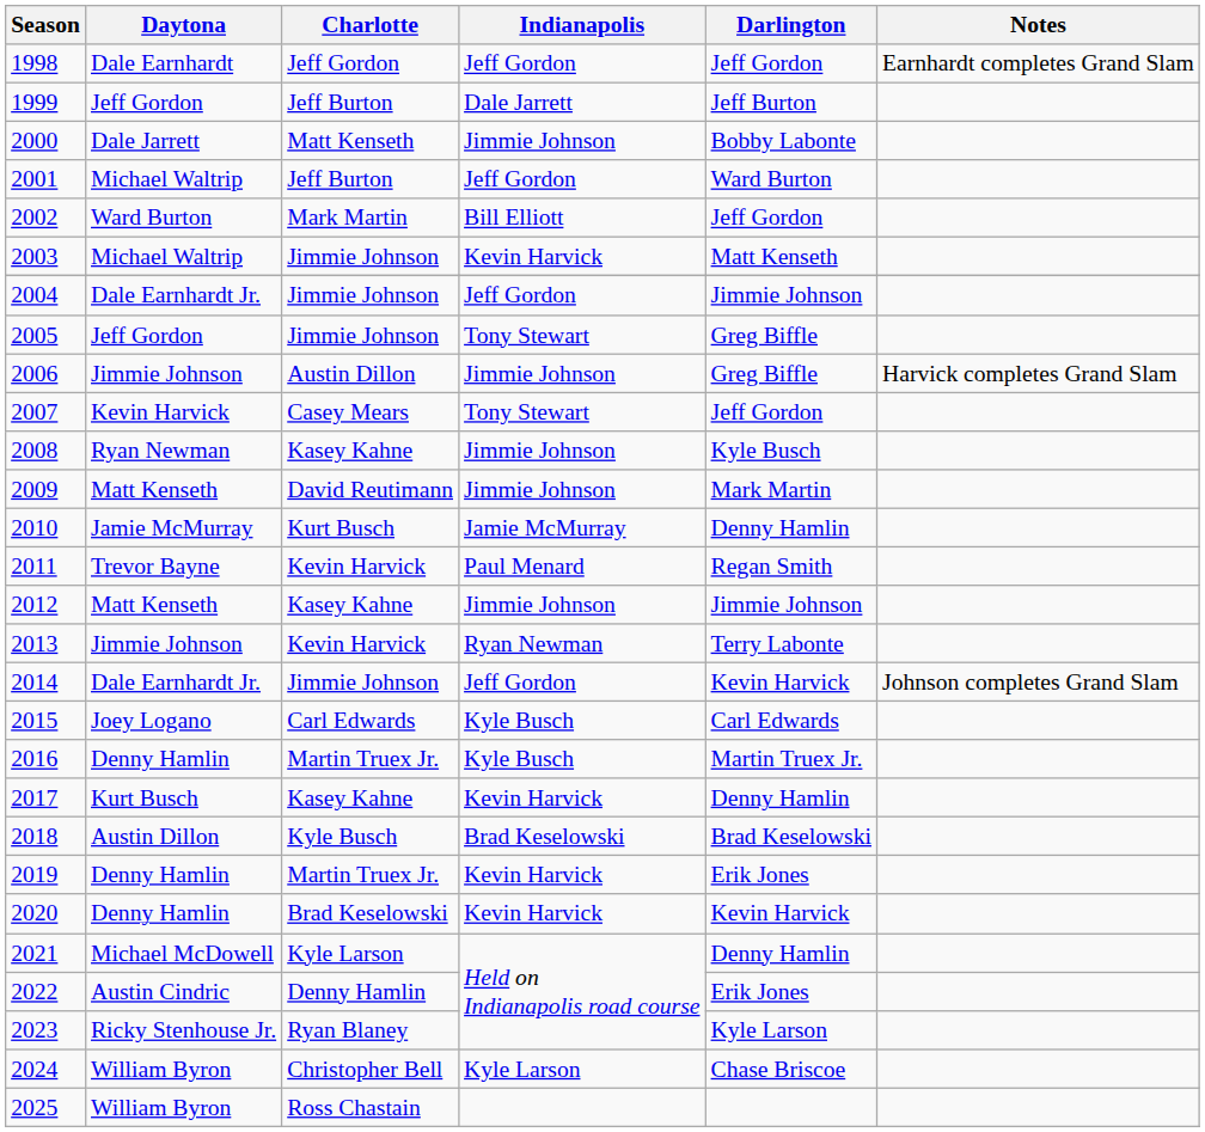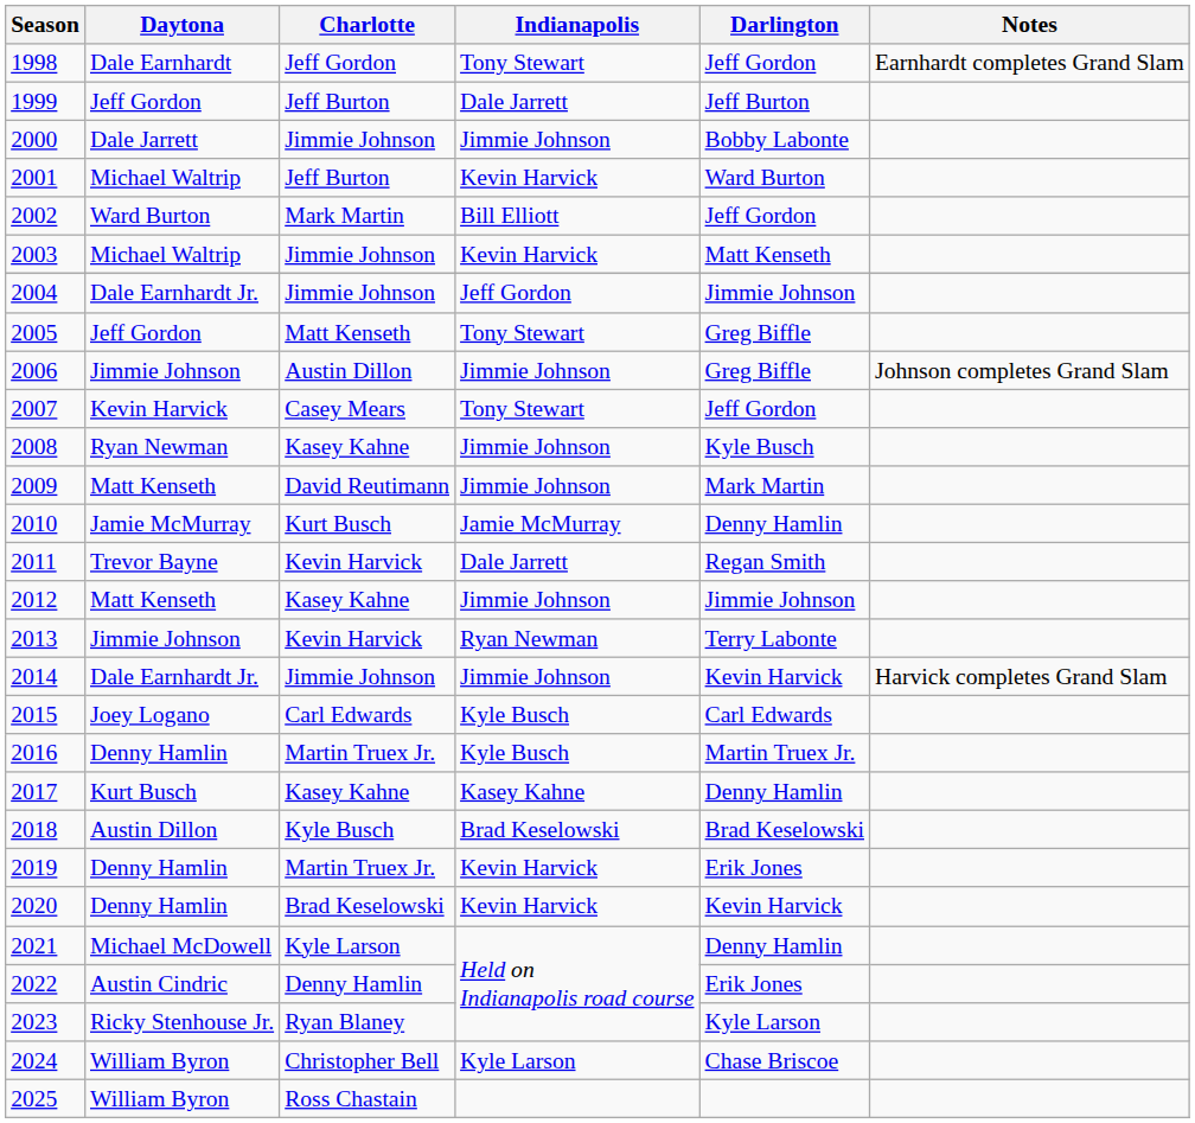 <table class="wikitable" style="font-size: 95%;">
 <tr>
 <th>Season</th>
 <th><a href='#'>Daytona</a></th>
 <th><a href='#'>Charlotte</a></th>
 <th><a href='#'>Indianapolis</a></th>
 <th><a href='#'>Darlington</a></th>
 <th>Notes</th>
 </tr>
 <tr>
 <td><a href='#'>1998</a></td>
 <td><a href='#'>Dale Earnhardt</a></td>
 <td><a href='#'>Jeff Gordon</a></td>
-<td><a href='#'>Jeff Gordon</a></td>
+<td><a href='#'>Tony Stewart</a></td>
 <td><a href='#'>Jeff Gordon</a></td>
 <td>Earnhardt completes Grand Slam</td>
 </tr>
 <tr>
 <td><a href='#'>1999</a></td>
 <td><a href='#'>Jeff Gordon</a></td>
 <td><a href='#'>Jeff Burton</a></td>
 <td><a href='#'>Dale Jarrett</a></td>
 <td><a href='#'>Jeff Burton</a></td>
 <td></td>
 </tr>
 <tr>
 <td><a href='#'>2000</a></td>
 <td><a href='#'>Dale Jarrett</a></td>
-<td><a href='#'>Matt Kenseth</a></td>
+<td><a href='#'>Jimmie Johnson</a></td>
 <td><a href='#'>Jimmie Johnson</a></td>
 <td><a href='#'>Bobby Labonte</a></td>
 <td></td>
 </tr>
 <tr>
 <td><a href='#'>2001</a></td>
 <td><a href='#'>Michael Waltrip</a></td>
 <td><a href='#'>Jeff Burton</a></td>
-<td><a href='#'>Jeff Gordon</a></td>
+<td><a href='#'>Kevin Harvick</a></td>
 <td><a href='#'>Ward Burton</a></td>
 <td></td>
 </tr>
 <tr>
 <td><a href='#'>2002</a></td>
 <td><a href='#'>Ward Burton</a></td>
 <td><a href='#'>Mark Martin</a></td>
 <td><a href='#'>Bill Elliott</a></td>
 <td><a href='#'>Jeff Gordon</a></td>
 <td></td>
 </tr>
 <tr>
 <td><a href='#'>2003</a></td>
 <td><a href='#'>Michael Waltrip</a></td>
 <td><a href='#'>Jimmie Johnson</a></td>
 <td><a href='#'>Kevin Harvick</a></td>
 <td><a href='#'>Matt Kenseth</a></td>
 <td></td>
 </tr>
 <tr>
 </tr>
 <tr>
 <td><a href='#'>2004</a></td>
 <td><a href='#'>Dale Earnhardt Jr.</a></td>
 <td><a href='#'>Jimmie Johnson</a></td>
 <td><a href='#'>Jeff Gordon</a></td>
 <td><a href='#'>Jimmie Johnson</a></td>
 <td></td>
 </tr>
 <tr>
 <td><a href='#'>2005</a></td>
 <td><a href='#'>Jeff Gordon</a></td>
-<td><a href='#'>Jimmie Johnson</a></td>
+<td><a href='#'>Matt Kenseth</a></td>
 <td><a href='#'>Tony Stewart</a></td>
 <td><a href='#'>Greg Biffle</a></td>
 <td></td>
 </tr>
 <tr>
 <td><a href='#'>2006</a></td>
 <td><a href='#'>Jimmie Johnson</a></td>
 <td><a href='#'>Austin Dillon</a></td>
 <td><a href='#'>Jimmie Johnson</a></td>
 <td><a href='#'>Greg Biffle</a></td>
-<td>Harvick completes Grand Slam</td>
+<td>Johnson completes Grand Slam</td>
 </tr>
 <tr>
 <td><a href='#'>2007</a></td>
 <td><a href='#'>Kevin Harvick</a></td>
 <td><a href='#'>Casey Mears</a></td>
 <td><a href='#'>Tony Stewart</a></td>
 <td><a href='#'>Jeff Gordon</a></td>
 <td></td>
 </tr>
 <tr>
 <td><a href='#'>2008</a></td>
 <td><a href='#'>Ryan Newman</a></td>
 <td><a href='#'>Kasey Kahne</a></td>
 <td><a href='#'>Jimmie Johnson</a></td>
 <td><a href='#'>Kyle Busch</a></td>
 <td></td>
 </tr>
 <tr>
 <td><a href='#'>2009</a></td>
 <td><a href='#'>Matt Kenseth</a></td>
 <td><a href='#'>David Reutimann</a></td>
 <td><a href='#'>Jimmie Johnson</a></td>
 <td><a href='#'>Mark Martin</a></td>
 <td></td>
 </tr>
 <tr>
 <td><a href='#'>2010</a></td>
 <td><a href='#'>Jamie McMurray</a></td>
 <td><a href='#'>Kurt Busch</a></td>
 <td><a href='#'>Jamie McMurray</a></td>
 <td><a href='#'>Denny Hamlin</a></td>
 <td></td>
 </tr>
 <tr>
 <td><a href='#'>2011</a></td>
 <td><a href='#'>Trevor Bayne</a></td>
 <td><a href='#'>Kevin Harvick</a></td>
-<td><a href='#'>Paul Menard</a></td>
+<td><a href='#'>Dale Jarrett</a></td>
 <td><a href='#'>Regan Smith</a></td>
 <td></td>
 </tr>
 <tr>
 <td><a href='#'>2012</a></td>
 <td><a href='#'>Matt Kenseth</a></td>
 <td><a href='#'>Kasey Kahne</a></td>
 <td><a href='#'>Jimmie Johnson</a></td>
 <td><a href='#'>Jimmie Johnson</a></td>
 <td></td>
 </tr>
 <tr>
 <td><a href='#'>2013</a></td>
 <td><a href='#'>Jimmie Johnson</a></td>
 <td><a href='#'>Kevin Harvick</a></td>
 <td><a href='#'>Ryan Newman</a></td>
 <td><a href='#'>Terry Labonte</a></td>
 <td></td>
 </tr>
 <tr>
 <td><a href='#'>2014</a></td>
 <td><a href='#'>Dale Earnhardt Jr.</a></td>
 <td><a href='#'>Jimmie Johnson</a></td>
-<td><a href='#'>Jeff Gordon</a></td>
+<td><a href='#'>Jimmie Johnson</a></td>
 <td><a href='#'>Kevin Harvick</a></td>
-<td>Johnson completes Grand Slam</td>
+<td>Harvick completes Grand Slam</td>
 </tr>
 <tr>
 <td><a href='#'>2015</a></td>
 <td><a href='#'>Joey Logano</a></td>
 <td><a href='#'>Carl Edwards</a></td>
 <td><a href='#'>Kyle Busch</a></td>
 <td><a href='#'>Carl Edwards</a></td>
 <td></td>
 </tr>
 <tr>
 <td><a href='#'>2016</a></td>
 <td><a href='#'>Denny Hamlin</a></td>
 <td><a href='#'>Martin Truex Jr.</a></td>
 <td><a href='#'>Kyle Busch</a></td>
 <td><a href='#'>Martin Truex Jr.</a></td>
 <td></td>
 </tr>
 <tr>
 <td><a href='#'>2017</a></td>
 <td><a href='#'>Kurt Busch</a></td>
 <td><a href='#'>Kasey Kahne</a></td>
-<td><a href='#'>Kevin Harvick</a></td>
+<td><a href='#'>Kasey Kahne</a></td>
 <td><a href='#'>Denny Hamlin</a></td>
 <td></td>
 </tr>
 <tr>
 <td><a href='#'>2018</a></td>
 <td><a href='#'>Austin Dillon</a></td>
 <td><a href='#'>Kyle Busch</a></td>
 <td><a href='#'>Brad Keselowski</a></td>
 <td><a href='#'>Brad Keselowski</a></td>
 <td></td>
 </tr>
 <tr>
 <td><a href='#'>2019</a></td>
 <td><a href='#'>Denny Hamlin</a></td>
 <td><a href='#'>Martin Truex Jr.</a></td>
 <td><a href='#'>Kevin Harvick</a></td>
 <td><a href='#'>Erik Jones</a></td>
 <td></td>
 </tr>
 <tr>
 <td><a href='#'>2020</a></td>
 <td><a href='#'>Denny Hamlin</a></td>
 <td><a href='#'>Brad Keselowski</a></td>
 <td><a href='#'>Kevin Harvick</a></td>
 <td><a href='#'>Kevin Harvick</a></td>
 <td></td>
 </tr>
 <tr>
 <td><a href='#'>2021</a></td>
 <td><a href='#'>Michael McDowell</a></td>
 <td><a href='#'>Kyle Larson</a></td>
 <td rowspan=3><em><a href='#'>Held</a> on<br> <a href='#'>Indianapolis road course</a></em></td>
 <td><a href='#'>Denny Hamlin</a></td>
 <td></td>
 </tr>
 <tr>
 <td><a href='#'>2022</a></td>
 <td><a href='#'>Austin Cindric</a></td>
 <td><a href='#'>Denny Hamlin</a></td>
 <td><a href='#'>Erik Jones</a></td>
 <td></td>
 </tr>
 <tr>
 <td><a href='#'>2023</a></td>
 <td><a href='#'>Ricky Stenhouse Jr.</a></td>
 <td><a href='#'>Ryan Blaney</a></td>
 <td><a href='#'>Kyle Larson</a></td>
 <td></td>
 </tr>
 <tr>
 <td><a href='#'>2024</a></td>
 <td><a href='#'>William Byron</a></td>
 <td><a href='#'>Christopher Bell</a></td>
 <td><a href='#'>Kyle Larson</a></td>
 <td><a href='#'>Chase Briscoe</a></td>
 <td></td>
 </tr>
 <tr>
 <td><a href='#'>2025</a></td>
 <td><a href='#'>William Byron</a></td>
 <td><a href='#'>Ross Chastain</a></td>
 <td></td>
 <td></td>
 <td></td>
 </tr>
 <tr>
 </tr>
 </table>
